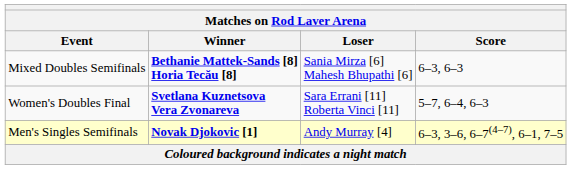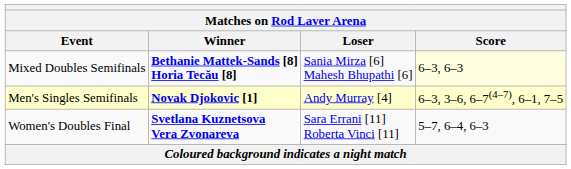 <table class="wikitable collapsible uncollapsed" style="margin:1em auto;">
 <tr>
 <th colspan=4></th>
 </tr>
 <tr>
 <th colspan=4><strong>Matches on <a href='#'>Rod Laver Arena</a></strong></th>
 </tr>
 <tr>
 <th>Event</th>
 <th>Winner</th>
 <th>Loser</th>
 <th>Score</th>
 </tr>
 <tr align=left>
 <td>Mixed Doubles Semifinals</td>
 <td> <strong><a href='#'>Bethanie Mattek-Sands</a> [8] <br>  <a href='#'>Horia Tecău</a> [8]</strong></td>
 <td> <a href='#'>Sania Mirza</a> [6] <br>  <a href='#'>Mahesh Bhupathi</a> [6]</td>
-<td>6–3, 6–3</td>
+<td style="background: lightyellow;">6–3, 6–3</td>
+</tr>
+<tr style="text-align:left; background:#ffc;">
+<td>Men's Singles Semifinals</td>
+<td><strong> <a href='#'>Novak Djokovic</a> [1]</strong></td>
+<td> <a href='#'>Andy Murray</a> [4]</td>
+<td>6–3, 3–6, 6–7<sup>(4–7)</sup>, 6–1, 7–5</td>
 </tr>
 <tr align=left>
 <td>Women's Doubles Final</td>
 <td><strong> <a href='#'>Svetlana Kuznetsova</a> <br>  <a href='#'>Vera Zvonareva</a> </strong></td>
 <td> <a href='#'>Sara Errani</a> [11] <br>  <a href='#'>Roberta Vinci</a> [11]</td>
 <td>5–7, 6–4, 6–3</td>
 </tr>
-<tr style="text-align:left; background:#ffc;">
-<td>Men's Singles Semifinals</td>
-<td><strong> <a href='#'>Novak Djokovic</a> [1]</strong></td>
-<td> <a href='#'>Andy Murray</a> [4]</td>
-<td>6–3, 3–6, 6–7<sup>(4–7)</sup>, 6–1, 7–5</td>
-</tr>
 <tr>
 <th colspan=4><em>Coloured background indicates a night match</em></th>
 </tr>
 </table>
